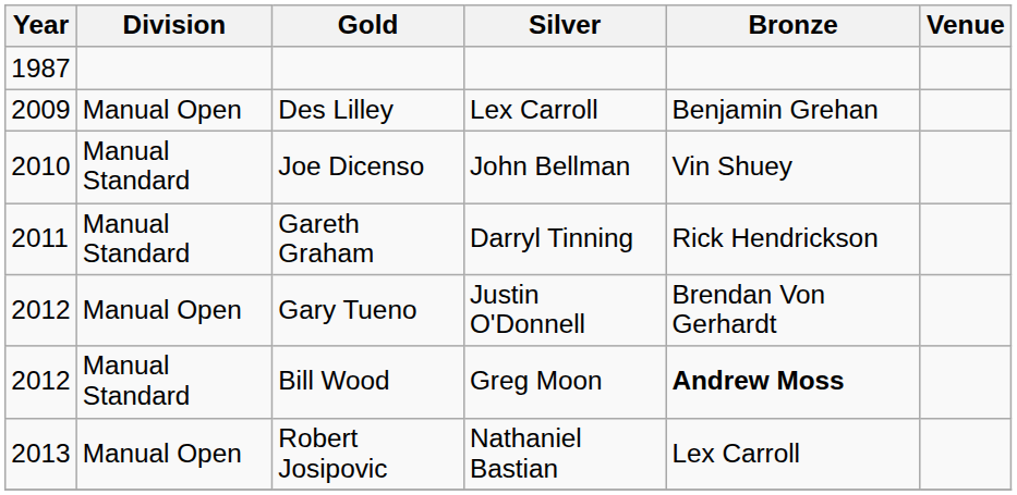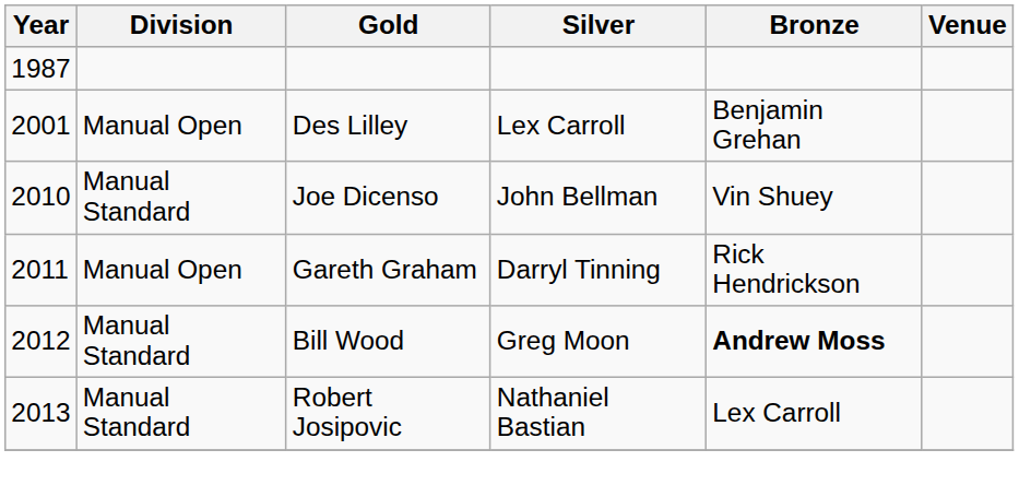 <table class="wikitable sortable" style="text-align: left;">
 <tr>
 <th>Year</th>
 <th>Division</th>
 <th> Gold</th>
 <th> Silver</th>
 <th> Bronze</th>
 <th>Venue</th>
 </tr>
 <tr>
 <td>1987</td>
 <td></td>
 <td></td>
 <td></td>
 <td></td>
 <td></td>
 </tr>
 <tr>
-<td>2009</td>
+<td>2001</td>
 <td>Manual Open</td>
 <td> Des Lilley</td>
 <td> Lex Carroll</td>
 <td> Benjamin Grehan</td>
 <td></td>
 </tr>
 <tr>
 <td>2010</td>
 <td>Manual Standard</td>
 <td> Joe Dicenso</td>
 <td> John Bellman</td>
 <td> Vin Shuey</td>
 <td></td>
 </tr>
 <tr>
 <td>2011</td>
-<td>Manual Standard</td>
+<td>Manual Open</td>
 <td> Gareth Graham</td>
 <td> Darryl Tinning</td>
 <td> Rick Hendrickson</td>
-<td></td>
-</tr>
-<tr>
-<td>2012</td>
-<td>Manual Open</td>
-<td> Gary Tueno</td>
-<td> Justin O'Donnell</td>
-<td> Brendan Von Gerhardt</td>
 <td></td>
 </tr>
 <tr>
 <td>2012</td>
 <td>Manual Standard</td>
 <td> Bill Wood</td>
 <td> Greg Moon</td>
 <td><strong> Andrew Moss</strong></td>
 <td></td>
 </tr>
 <tr>
 <td>2013</td>
-<td>Manual Open</td>
+<td>Manual Standard</td>
 <td> Robert Josipovic</td>
 <td> Nathaniel Bastian</td>
 <td> Lex Carroll</td>
 <td></td>
 </tr>
 <tr>
 </tr>
 </table>
